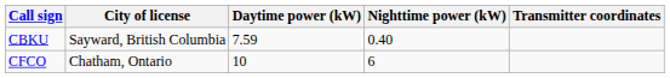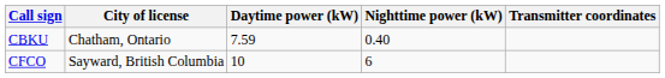 <table class="wikitable sortable">
 <tr>
 <th><a href='#'>Call sign</a></th>
 <th>City of license</th>
 <th>Daytime power (kW)</th>
 <th>Nighttime power (kW)</th>
 <th>Transmitter coordinates</th>
 </tr>
 <tr>
 <td><a href='#'>CBKU</a></td>
-<td>Sayward, British Columbia</td>
+<td>Chatham, Ontario</td>
 <td>7.59</td>
 <td>0.40</td>
 <td></td>
 </tr>
 <tr>
 <td><a href='#'>CFCO</a></td>
-<td>Chatham, Ontario</td>
+<td>Sayward, British Columbia</td>
 <td>10</td>
 <td>6</td>
 <td></td>
 </tr>
 </table>
